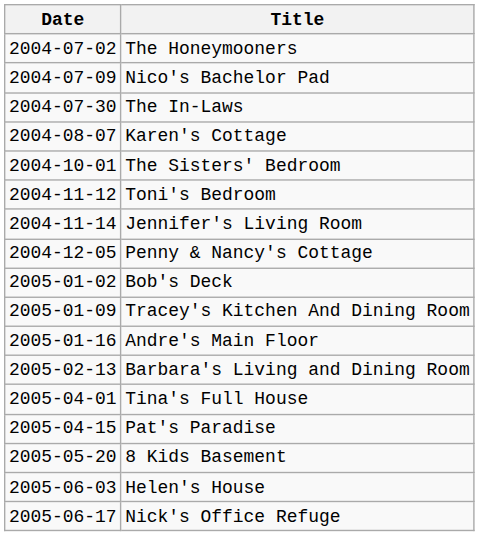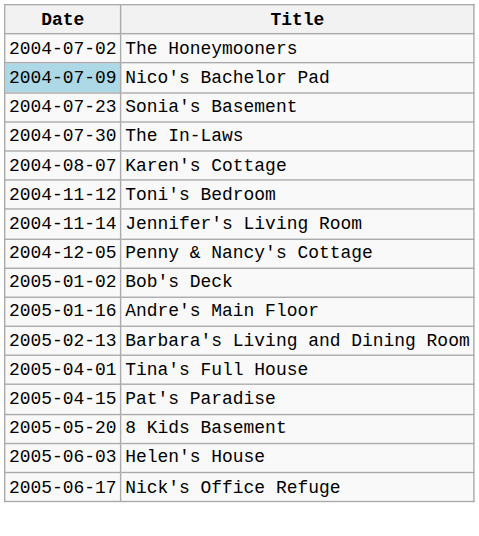 <table class="wikitable">
 <tr>
 <th>Date</th>
 <th>Title</th>
 </tr>
 <tr>
 <td>2004-07-02</td>
 <td>The Honeymooners</td>
 </tr>
 <tr>
-<td>2004-07-09</td>
+<td style="background: lightblue;">2004-07-09</td>
 <td>Nico's Bachelor Pad</td>
+</tr>
+<tr>
+<td>2004-07-23</td>
+<td>Sonia's Basement</td>
 </tr>
 <tr>
 <td>2004-07-30</td>
 <td>The In-Laws</td>
 </tr>
 <tr>
 <td>2004-08-07</td>
 <td>Karen's Cottage</td>
-</tr>
-<tr>
-<td>2004-10-01</td>
-<td>The Sisters' Bedroom</td>
 </tr>
 <tr>
 <td>2004-11-12</td>
 <td>Toni's Bedroom</td>
 </tr>
 <tr>
 <td>2004-11-14</td>
 <td>Jennifer's Living Room</td>
 </tr>
 <tr>
 <td>2004-12-05</td>
 <td>Penny & Nancy's Cottage</td>
 </tr>
 <tr>
 <td>2005-01-02</td>
 <td>Bob's Deck</td>
-</tr>
-<tr>
-<td>2005-01-09</td>
-<td>Tracey's Kitchen And Dining Room</td>
 </tr>
 <tr>
 <td>2005-01-16</td>
 <td>Andre's Main Floor</td>
 </tr>
 <tr>
 <td>2005-02-13</td>
 <td>Barbara's Living and Dining Room</td>
 </tr>
 <tr>
 <td>2005-04-01</td>
 <td>Tina's Full House</td>
 </tr>
 <tr>
 <td>2005-04-15</td>
 <td>Pat's Paradise</td>
 </tr>
 <tr>
 <td>2005-05-20</td>
 <td>8 Kids Basement</td>
 </tr>
 <tr>
 <td>2005-06-03</td>
 <td>Helen's House</td>
 </tr>
 <tr>
 <td>2005-06-17</td>
 <td>Nick's Office Refuge</td>
 </tr>
 </table>
